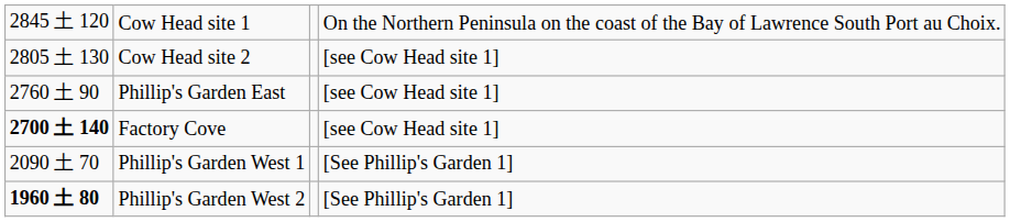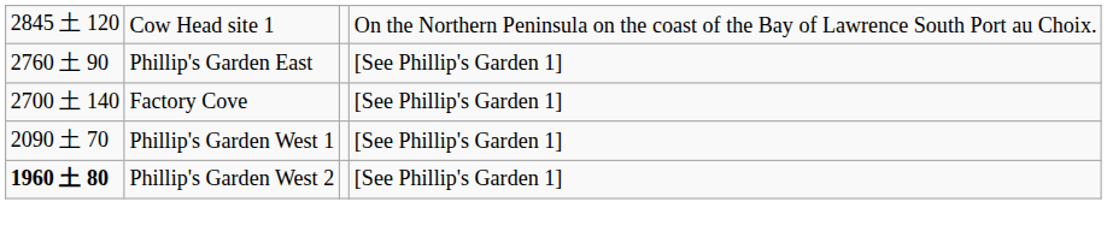 <table class="wikitable">
 <tr>
 <td>2845 土 120</td>
 <td>Cow Head site 1</td>
 <td></td>
 <td>On the Northern Peninsula on the coast of the Bay of Lawrence South Port au Choix.</td>
 </tr>
 <tr>
-<td>2805 土 130</td>
-<td>Cow Head site 2</td>
-<td></td>
-<td>[see Cow Head site 1]</td>
-</tr>
-<tr>
 <td>2760 土 90</td>
 <td>Phillip's Garden East</td>
 <td></td>
-<td>[see Cow Head site 1]</td>
+<td>[See Phillip's Garden 1]</td>
 </tr>
 <tr>
-<td><strong>2700 土 140</strong></td>
+<td>2700 土 140</td>
 <td>Factory Cove</td>
 <td></td>
-<td>[see Cow Head site 1]</td>
+<td>[See Phillip's Garden 1]</td>
 </tr>
 <tr>
 <td>2090 土 70</td>
 <td>Phillip's Garden West 1</td>
 <td></td>
 <td>[See Phillip's Garden 1]</td>
 </tr>
 <tr>
 <td><strong>1960 土 80</strong></td>
 <td>Phillip's Garden West 2</td>
 <td></td>
 <td>[See Phillip's Garden 1]</td>
 </tr>
 </table>
